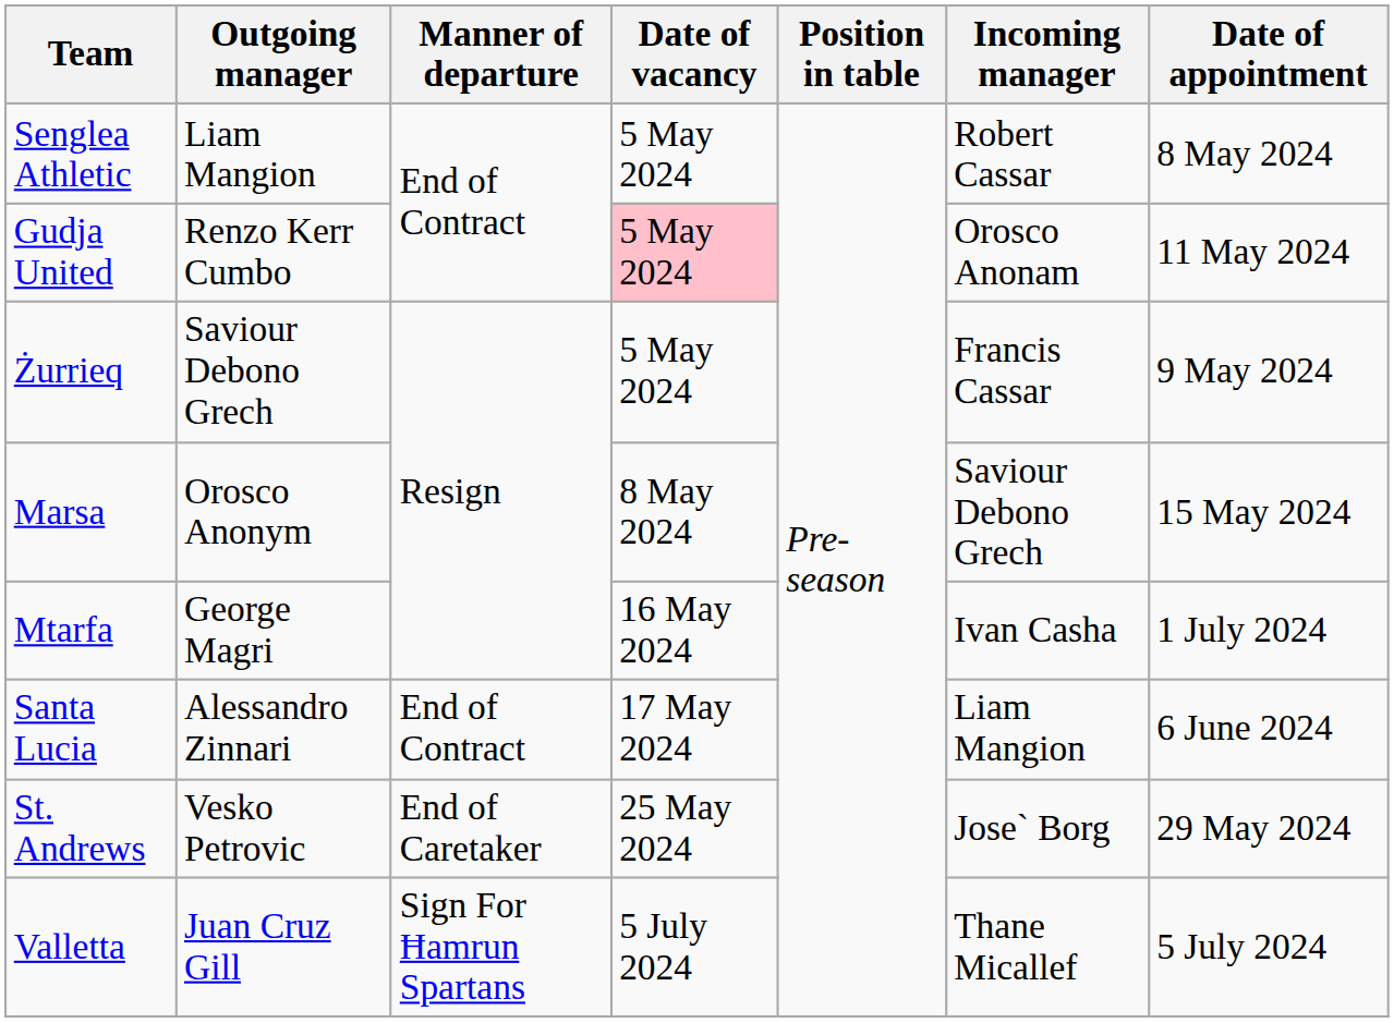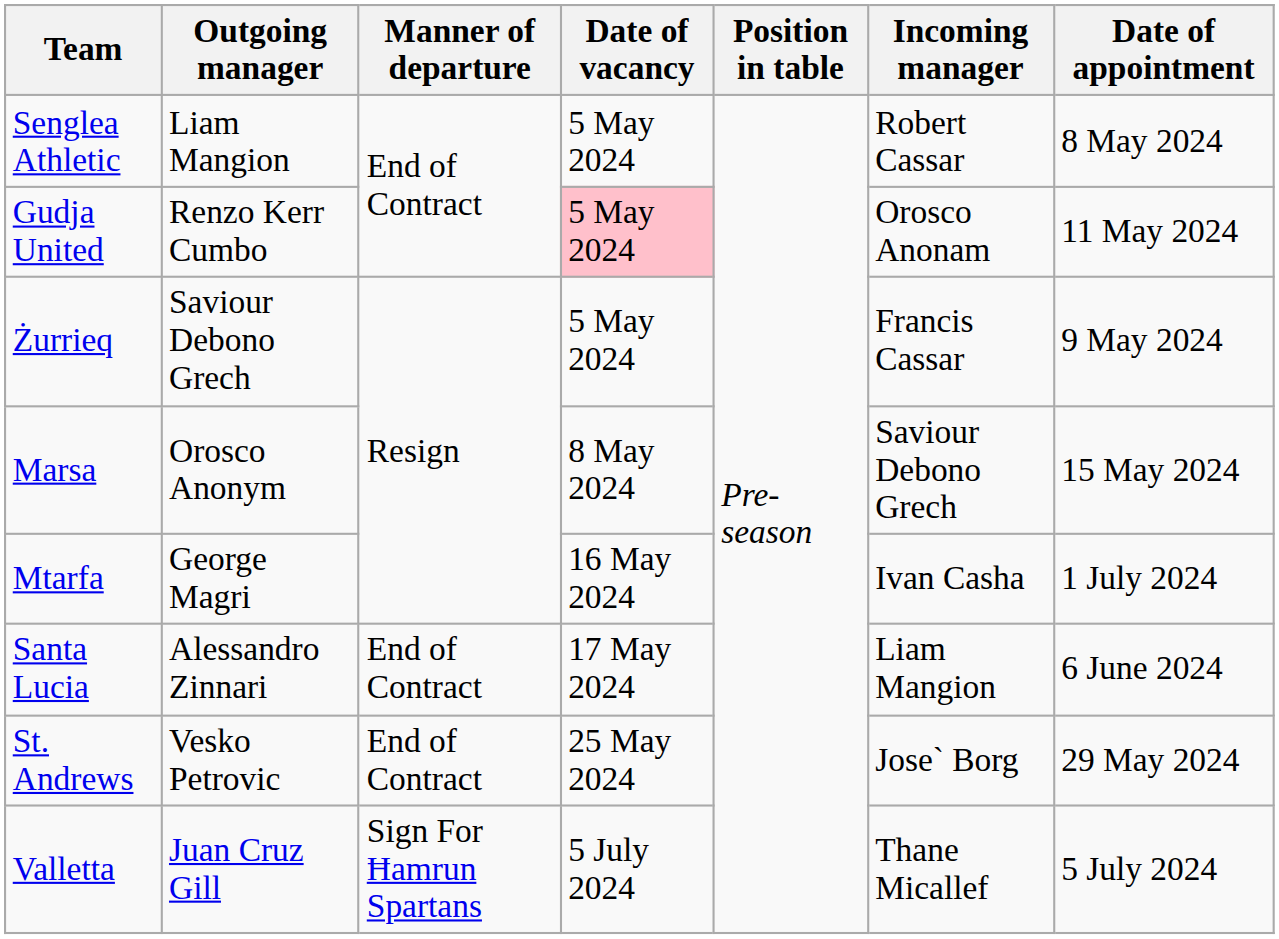 <table class="wikitable sortable">
 <tr>
 <th>Team</th>
 <th>Outgoing manager</th>
 <th>Manner of<br>departure</th>
 <th>Date of vacancy</th>
 <th>Position in table</th>
 <th>Incoming manager</th>
 <th>Date of appointment</th>
 </tr>
 <tr>
 <td><a href='#'>Senglea Athletic</a></td>
 <td> Liam Mangion</td>
 <td rowspan="2">End of Contract</td>
 <td>5 May 2024</td>
 <td rowspan="10"><em>Pre-season</em></td>
 <td> Robert Cassar</td>
 <td>8 May 2024</td>
 </tr>
 <tr>
 <td><a href='#'>Gudja United</a></td>
 <td> Renzo Kerr Cumbo</td>
 <td style="background: pink;">5 May 2024</td>
 <td> Orosco Anonam</td>
 <td>11 May 2024</td>
 </tr>
 <tr>
 <td><a href='#'>Żurrieq</a></td>
 <td> Saviour Debono Grech</td>
 <td rowspan="3">Resign</td>
 <td>5 May 2024</td>
 <td> Francis Cassar</td>
 <td>9 May 2024</td>
 </tr>
 <tr>
 <td><a href='#'>Marsa</a></td>
 <td> Orosco Anonym</td>
 <td>8 May 2024</td>
 <td> Saviour Debono Grech</td>
 <td>15 May 2024</td>
 </tr>
 <tr>
 <td><a href='#'>Mtarfa</a></td>
 <td> George Magri</td>
 <td>16 May 2024</td>
 <td> Ivan Casha</td>
 <td>1 July 2024</td>
 </tr>
 <tr>
 <td><a href='#'>Santa Lucia</a></td>
 <td> Alessandro Zinnari</td>
 <td>End of Contract</td>
 <td>17 May 2024</td>
 <td> Liam Mangion</td>
 <td>6 June 2024</td>
 </tr>
 <tr>
 <td><a href='#'>St. Andrews</a></td>
 <td> Vesko Petrovic</td>
-<td>End of Caretaker</td>
+<td>End of Contract</td>
 <td>25 May 2024</td>
 <td> Jose` Borg</td>
 <td>29 May 2024</td>
 </tr>
 <tr>
 <td><a href='#'>Valletta</a></td>
 <td> <a href='#'>Juan Cruz Gill</a></td>
 <td>Sign For <a href='#'>Ħamrun Spartans</a></td>
 <td>5 July 2024</td>
 <td> Thane Micallef</td>
 <td>5 July 2024</td>
 </tr>
 </table>
